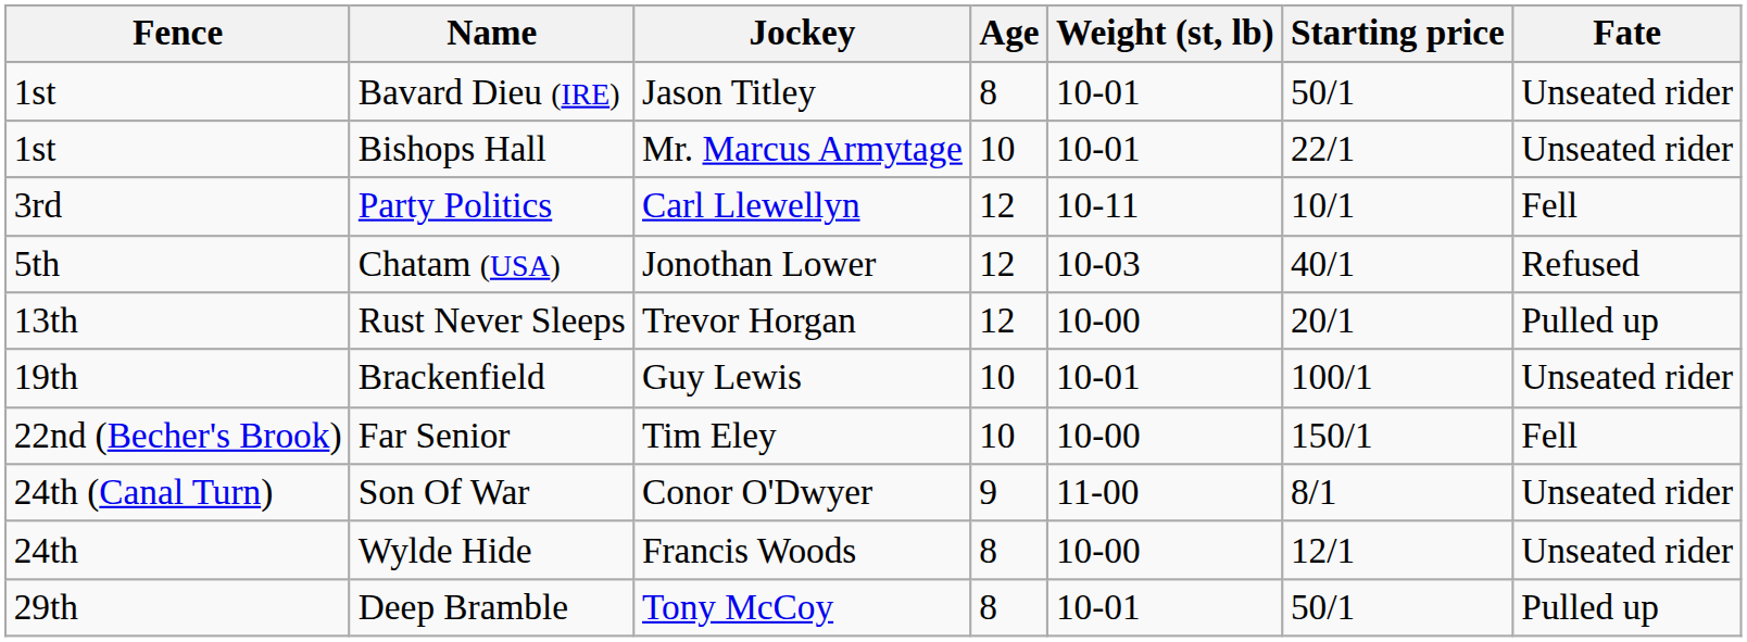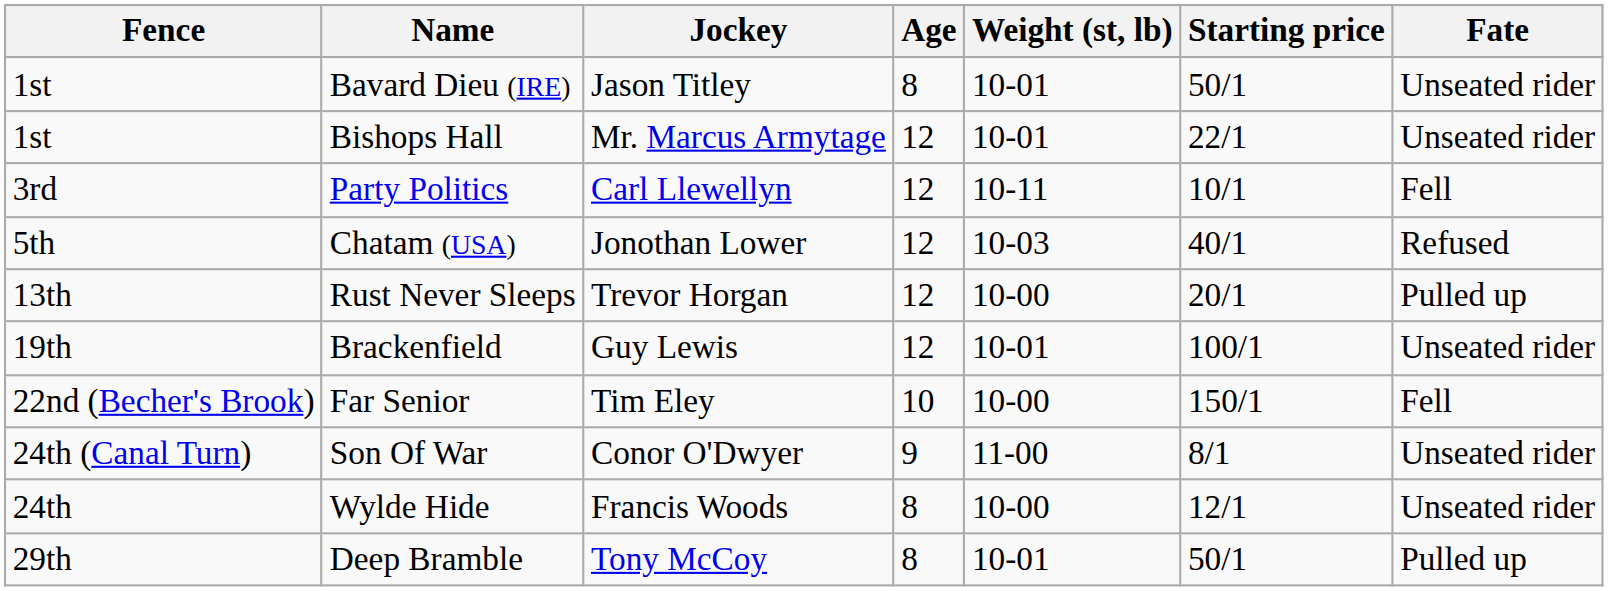 <table class="wikitable">
 <tr>
 <th>Fence</th>
 <th>Name</th>
 <th>Jockey</th>
 <th>Age</th>
 <th>Weight (st, lb)</th>
 <th>Starting price</th>
 <th>Fate</th>
 </tr>
 <tr>
 <td>1st</td>
 <td>Bavard Dieu <small>(<a href='#'>IRE</a>)</small></td>
 <td>Jason Titley</td>
 <td>8</td>
 <td>10-01</td>
 <td>50/1</td>
 <td>Unseated rider</td>
 </tr>
 <tr>
 <td>1st</td>
 <td>Bishops Hall</td>
 <td>Mr. <a href='#'>Marcus Armytage</a></td>
-<td>10</td>
+<td>12</td>
 <td>10-01</td>
 <td>22/1</td>
 <td>Unseated rider</td>
 </tr>
 <tr>
 <td>3rd</td>
 <td><a href='#'>Party Politics</a></td>
 <td><a href='#'>Carl Llewellyn</a></td>
 <td>12</td>
 <td>10-11</td>
 <td>10/1</td>
 <td>Fell</td>
 </tr>
 <tr>
 <td>5th</td>
 <td>Chatam <small>(<a href='#'>USA</a>)</small></td>
 <td>Jonothan Lower</td>
 <td>12</td>
 <td>10-03</td>
 <td>40/1</td>
 <td>Refused</td>
 </tr>
 <tr>
 <td>13th</td>
 <td>Rust Never Sleeps</td>
 <td>Trevor Horgan</td>
 <td>12</td>
 <td>10-00</td>
 <td>20/1</td>
 <td>Pulled up</td>
 </tr>
 <tr>
 <td>19th</td>
 <td>Brackenfield</td>
 <td>Guy Lewis</td>
-<td>10</td>
+<td>12</td>
 <td>10-01</td>
 <td>100/1</td>
 <td>Unseated rider</td>
 </tr>
 <tr>
 <td>22nd (<a href='#'>Becher's Brook</a>)</td>
 <td>Far Senior</td>
 <td>Tim Eley</td>
 <td>10</td>
 <td>10-00</td>
 <td>150/1</td>
 <td>Fell</td>
 </tr>
 <tr>
 <td>24th (<a href='#'>Canal Turn</a>)</td>
 <td>Son Of War</td>
 <td>Conor O'Dwyer</td>
 <td>9</td>
 <td>11-00</td>
 <td>8/1</td>
 <td>Unseated rider</td>
 </tr>
 <tr>
 <td>24th</td>
 <td>Wylde Hide</td>
 <td>Francis Woods</td>
 <td>8</td>
 <td>10-00</td>
 <td>12/1</td>
 <td>Unseated rider</td>
 </tr>
 <tr>
 <td>29th</td>
 <td>Deep Bramble</td>
 <td><a href='#'>Tony McCoy</a></td>
 <td>8</td>
 <td>10-01</td>
 <td>50/1</td>
 <td>Pulled up</td>
 </tr>
 </table>
